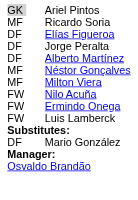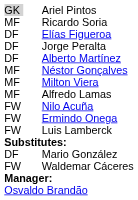 <table cellspacing="0" cellpadding="0" style="font-size:90%; margin:0.2em auto;">
 <tr>
 <th width="25"></th>
 <th width="25"></th>
 </tr>
 <tr>
 <td style="background: lightgrey;">GK</td>
 <td></td>
 <td> Ariel Pintos</td>
 </tr>
 <tr>
 <td>MF</td>
 <td></td>
 <td> Ricardo Soria</td>
 <td></td>
 <td></td>
 </tr>
 <tr>
 <td>DF</td>
 <td></td>
 <td> <a href='#'>Elías Figueroa</a></td>
 </tr>
 <tr>
 <td>DF</td>
 <td></td>
 <td> Jorge Peralta</td>
 </tr>
 <tr>
 <td>DF</td>
 <td></td>
 <td> <a href='#'>Alberto Martínez</a></td>
 </tr>
 <tr>
 <td>MF</td>
 <td></td>
 <td> <a href='#'>Néstor Gonçalves</a></td>
 </tr>
 <tr>
 <td>MF</td>
 <td></td>
 <td> <a href='#'>Milton Viera</a></td>
 </tr>
 <tr>
+<td>MF</td>
+<td></td>
+<td> Alfredo Lamas</td>
+<td></td>
+<td></td>
+</tr>
+<tr>
 <td>FW</td>
 <td></td>
 <td> <a href='#'>Nilo Acuña</a></td>
 </tr>
 <tr>
 <td>FW</td>
 <td></td>
 <td> <a href='#'>Ermindo Onega</a></td>
 </tr>
 <tr>
 <td>FW</td>
 <td></td>
 <td> Luis Lamberck</td>
 </tr>
 <tr>
 <td colspan=3><strong>Substitutes:</strong></td>
 </tr>
 <tr>
 <td>DF</td>
 <td></td>
 <td> Mario González</td>
 <td></td>
 <td></td>
 </tr>
 <tr>
+<td>FW</td>
+<td></td>
+<td> Waldemar Cáceres</td>
+<td></td>
+<td></td>
+</tr>
+<tr>
 <td colspan=3><strong>Manager:</strong></td>
 </tr>
 <tr>
 <td colspan=4> <a href='#'>Osvaldo Brandão</a></td>
 </tr>
 </table>
